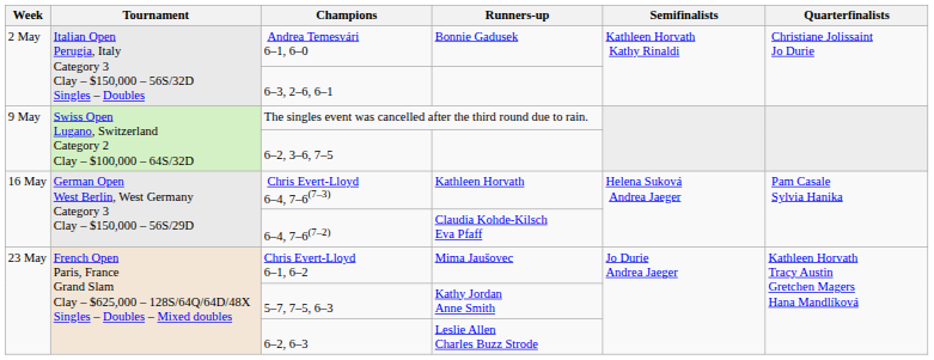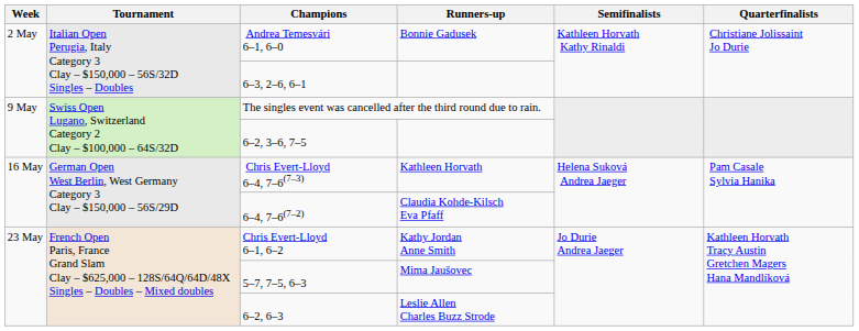 <table class=wikitable style=font-size:95%>
 <tr>
 <th style="width:48px;">Week</th>
 <th style="width:248px;">Tournament</th>
 <th style="width:200px;">Champions</th>
 <th style="width:200px;">Runners-up</th>
 <th style="width:190px;">Semifinalists</th>
 <th style="width:190px;">Quarterfinalists</th>
 </tr>
 <tr valign="top">
 <td rowspan=2>2 May</td>
 <td rowspan=2 style="background:#e9e9e9;"><a href='#'>Italian Open</a><br> <a href='#'>Perugia</a>, Italy<br>Category 3<br>Clay – $150,000 – 56S/32D <br><a href='#'>Singles</a> – <a href='#'>Doubles</a></td>
 <td> <a href='#'>Andrea Temesvári</a><br>6–1, 6–0</td>
 <td> <a href='#'>Bonnie Gadusek</a></td>
 <td rowspan=2> <a href='#'>Kathleen Horvath</a><br> <a href='#'>Kathy Rinaldi</a><br></td>
 <td rowspan=2> <a href='#'>Christiane Jolissaint</a><br> <a href='#'>Jo Durie</a><br> <br></td>
 </tr>
 <tr valign="top">
 <td><br> 6–3, 2–6, 6–1</td>
 <td></td>
 </tr>
 <tr valign="top">
 <td rowspan=2>9 May</td>
 <td rowspan=2 style="background:#d4f1c5;"><a href='#'>Swiss Open</a><br> <a href='#'>Lugano</a>, Switzerland<br>Category 2<br>Clay – $100,000 – 64S/32D</td>
 <td colspan=2>The singles event was cancelled after the third round due to rain.</td>
 <td rowspan=2 style="background:#ededed;"></td>
 <td rowspan=2 style="background:#ededed;"></td>
 </tr>
 <tr valign="top">
 <td><br> 6–2, 3–6, 7–5</td>
 <td></td>
 </tr>
 <tr valign="top">
 <td rowspan=2>16 May</td>
 <td rowspan=2 style="background:#e9e9e9;"><a href='#'>German Open</a><br> <a href='#'>West Berlin</a>, West Germany<br>Category 3<br>Clay – $150,000 – 56S/29D</td>
 <td> <a href='#'>Chris Evert-Lloyd</a><br>6–4, 7–6<sup>(7–3)</sup></td>
 <td> <a href='#'>Kathleen Horvath</a></td>
 <td rowspan=2> <a href='#'>Helena Suková</a><br> <a href='#'>Andrea Jaeger</a><br></td>
 <td rowspan=2> <a href='#'>Pam Casale</a><br> <a href='#'>Sylvia Hanika</a><br> <br></td>
 </tr>
 <tr valign="top">
 <td><br> 6–4, 7–6<sup>(7–2)</sup></td>
 <td> <a href='#'>Claudia Kohde-Kilsch</a><br> <a href='#'>Eva Pfaff</a></td>
 </tr>
 <tr valign=top>
 <td rowspan=3>23 May</td>
 <td rowspan=3 style="background:#F3E6D7;"><a href='#'>French Open</a><br> Paris, France<br>Grand Slam <br>Clay – $625,000 – 128S/64Q/64D/48X <br><a href='#'>Singles</a> – <a href='#'>Doubles</a> – <a href='#'>Mixed doubles</a></td>
 <td> <a href='#'>Chris Evert-Lloyd</a> <br>6–1, 6–2</td>
-<td> <a href='#'>Mima Jaušovec</a></td>
+<td> <a href='#'>Kathy Jordan</a><br>  <a href='#'>Anne Smith</a></td>
 <td rowspan=3> <a href='#'>Jo Durie</a> <br> <a href='#'>Andrea Jaeger</a> <br></td>
 <td rowspan=3> <a href='#'>Kathleen Horvath</a> <br> <a href='#'>Tracy Austin</a><br>  <a href='#'>Gretchen Magers</a> <br> <a href='#'>Hana Mandlíková</a><br></td>
 </tr>
 <tr valign="top">
 <td> <br>5–7, 7–5, 6–3</td>
-<td> <a href='#'>Kathy Jordan</a><br>  <a href='#'>Anne Smith</a></td>
+<td> <a href='#'>Mima Jaušovec</a></td>
 </tr>
 <tr valign="top">
 <td> <br>6–2, 6–3</td>
 <td> <a href='#'>Leslie Allen</a><br>  <a href='#'>Charles Buzz Strode</a></td>
 </tr>
 </table>
